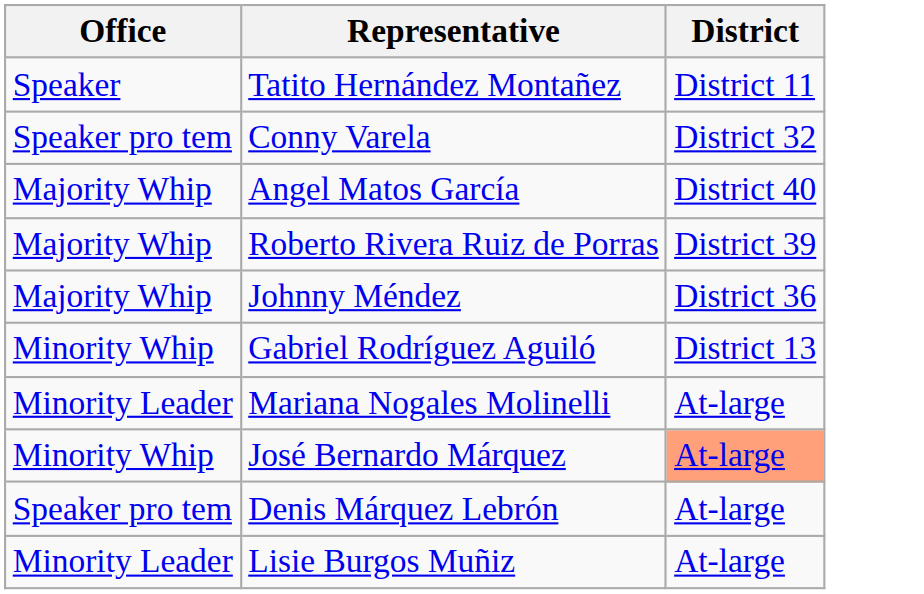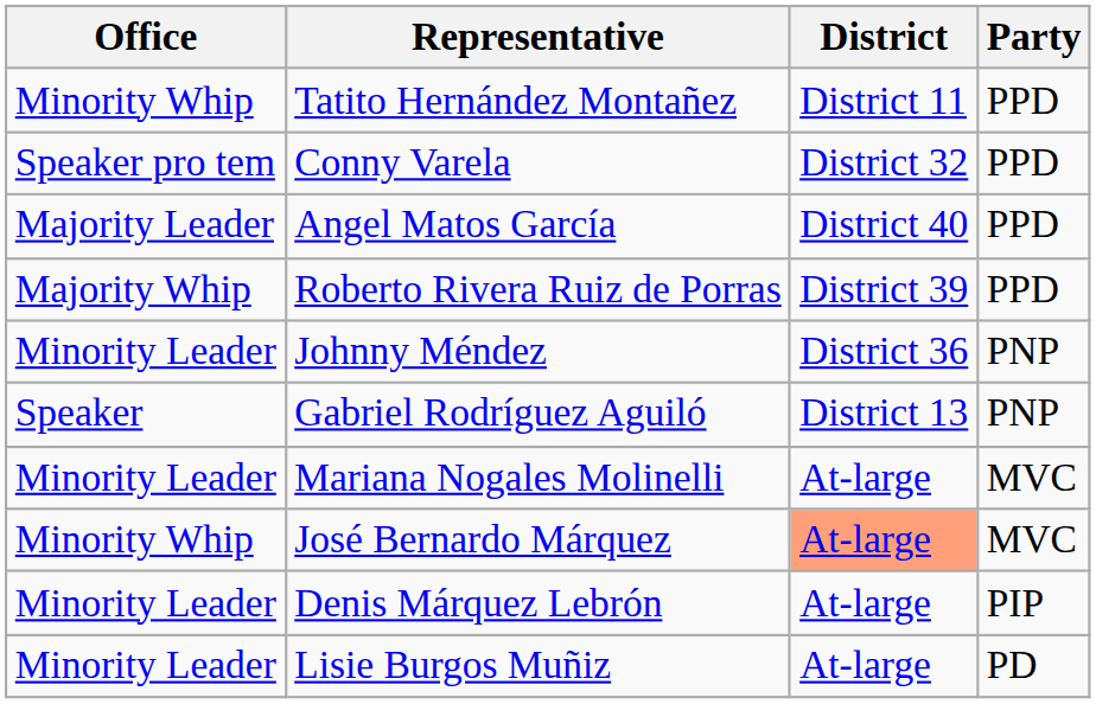 <table class=wikitable>
 <tr>
 <th>Office</th>
 <th>Representative</th>
 <th>District</th>
+<th>Party</th>
 </tr>
 <tr>
-<td><a href='#'>Speaker</a></td>
+<td><a href='#'>Minority Whip</a></td>
 <td><a href='#'>Tatito Hernández Montañez</a></td>
 <td><a href='#'>District 11</a></td>
+<td>PPD</td>
 </tr>
 <tr>
 <td><a href='#'>Speaker pro tem</a></td>
 <td><a href='#'>Conny Varela</a></td>
 <td><a href='#'>District 32</a></td>
+<td>PPD</td>
 </tr>
 <tr>
-<td><a href='#'>Majority Whip</a></td>
+<td><a href='#'>Majority Leader</a></td>
 <td><a href='#'>Angel Matos García</a></td>
 <td><a href='#'>District 40</a></td>
+<td>PPD</td>
 </tr>
 <tr>
 <td><a href='#'>Majority Whip</a></td>
 <td><a href='#'>Roberto Rivera Ruiz de Porras</a></td>
 <td><a href='#'>District 39</a></td>
+<td>PPD</td>
 </tr>
 <tr>
-<td><a href='#'>Majority Whip</a></td>
+<td><a href='#'>Minority Leader</a></td>
 <td><a href='#'>Johnny Méndez</a></td>
 <td><a href='#'>District 36</a></td>
+<td>PNP</td>
 </tr>
 <tr>
-<td><a href='#'>Minority Whip</a></td>
+<td><a href='#'>Speaker</a></td>
 <td><a href='#'>Gabriel Rodríguez Aguiló</a></td>
 <td><a href='#'>District 13</a></td>
+<td>PNP</td>
 </tr>
 <tr>
 <td><a href='#'>Minority Leader</a></td>
 <td><a href='#'>Mariana Nogales Molinelli</a></td>
 <td><a href='#'>At-large</a></td>
+<td>MVC</td>
 </tr>
 <tr>
 <td><a href='#'>Minority Whip</a></td>
 <td><a href='#'>José Bernardo Márquez</a></td>
 <td style="background: lightsalmon;"><a href='#'>At-large</a></td>
+<td>MVC</td>
 </tr>
 <tr>
-<td><a href='#'>Speaker pro tem</a></td>
+<td><a href='#'>Minority Leader</a></td>
 <td><a href='#'>Denis Márquez Lebrón</a></td>
 <td><a href='#'>At-large</a></td>
+<td>PIP</td>
 </tr>
 <tr>
 <td><a href='#'>Minority Leader</a></td>
 <td><a href='#'>Lisie Burgos Muñiz</a></td>
 <td><a href='#'>At-large</a></td>
+<td>PD</td>
 </tr>
 </table>
